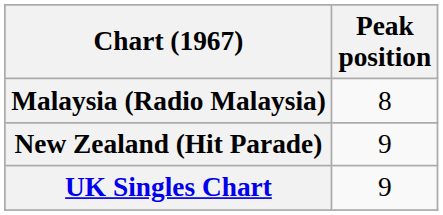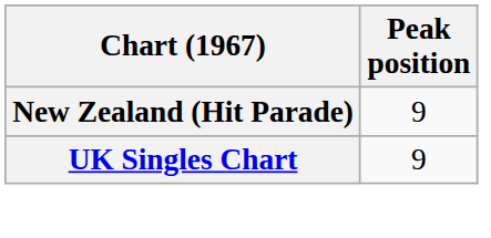 <table class="wikitable sortable plainrowheaders" style="text-align:center">
 <tr>
 <th scope="col">Chart (1967)</th>
 <th scope="col">Peak<br>position</th>
-</tr>
-<tr>
-<th scope="row">Malaysia (Radio Malaysia)</th>
-<td>8</td>
 </tr>
 <tr>
 <th scope="row">New Zealand (Hit Parade)</th>
 <td>9</td>
 </tr>
 <tr>
 <th scope="row"><a href='#'>UK Singles Chart</a></th>
 <td>9</td>
 </tr>
 </table>
